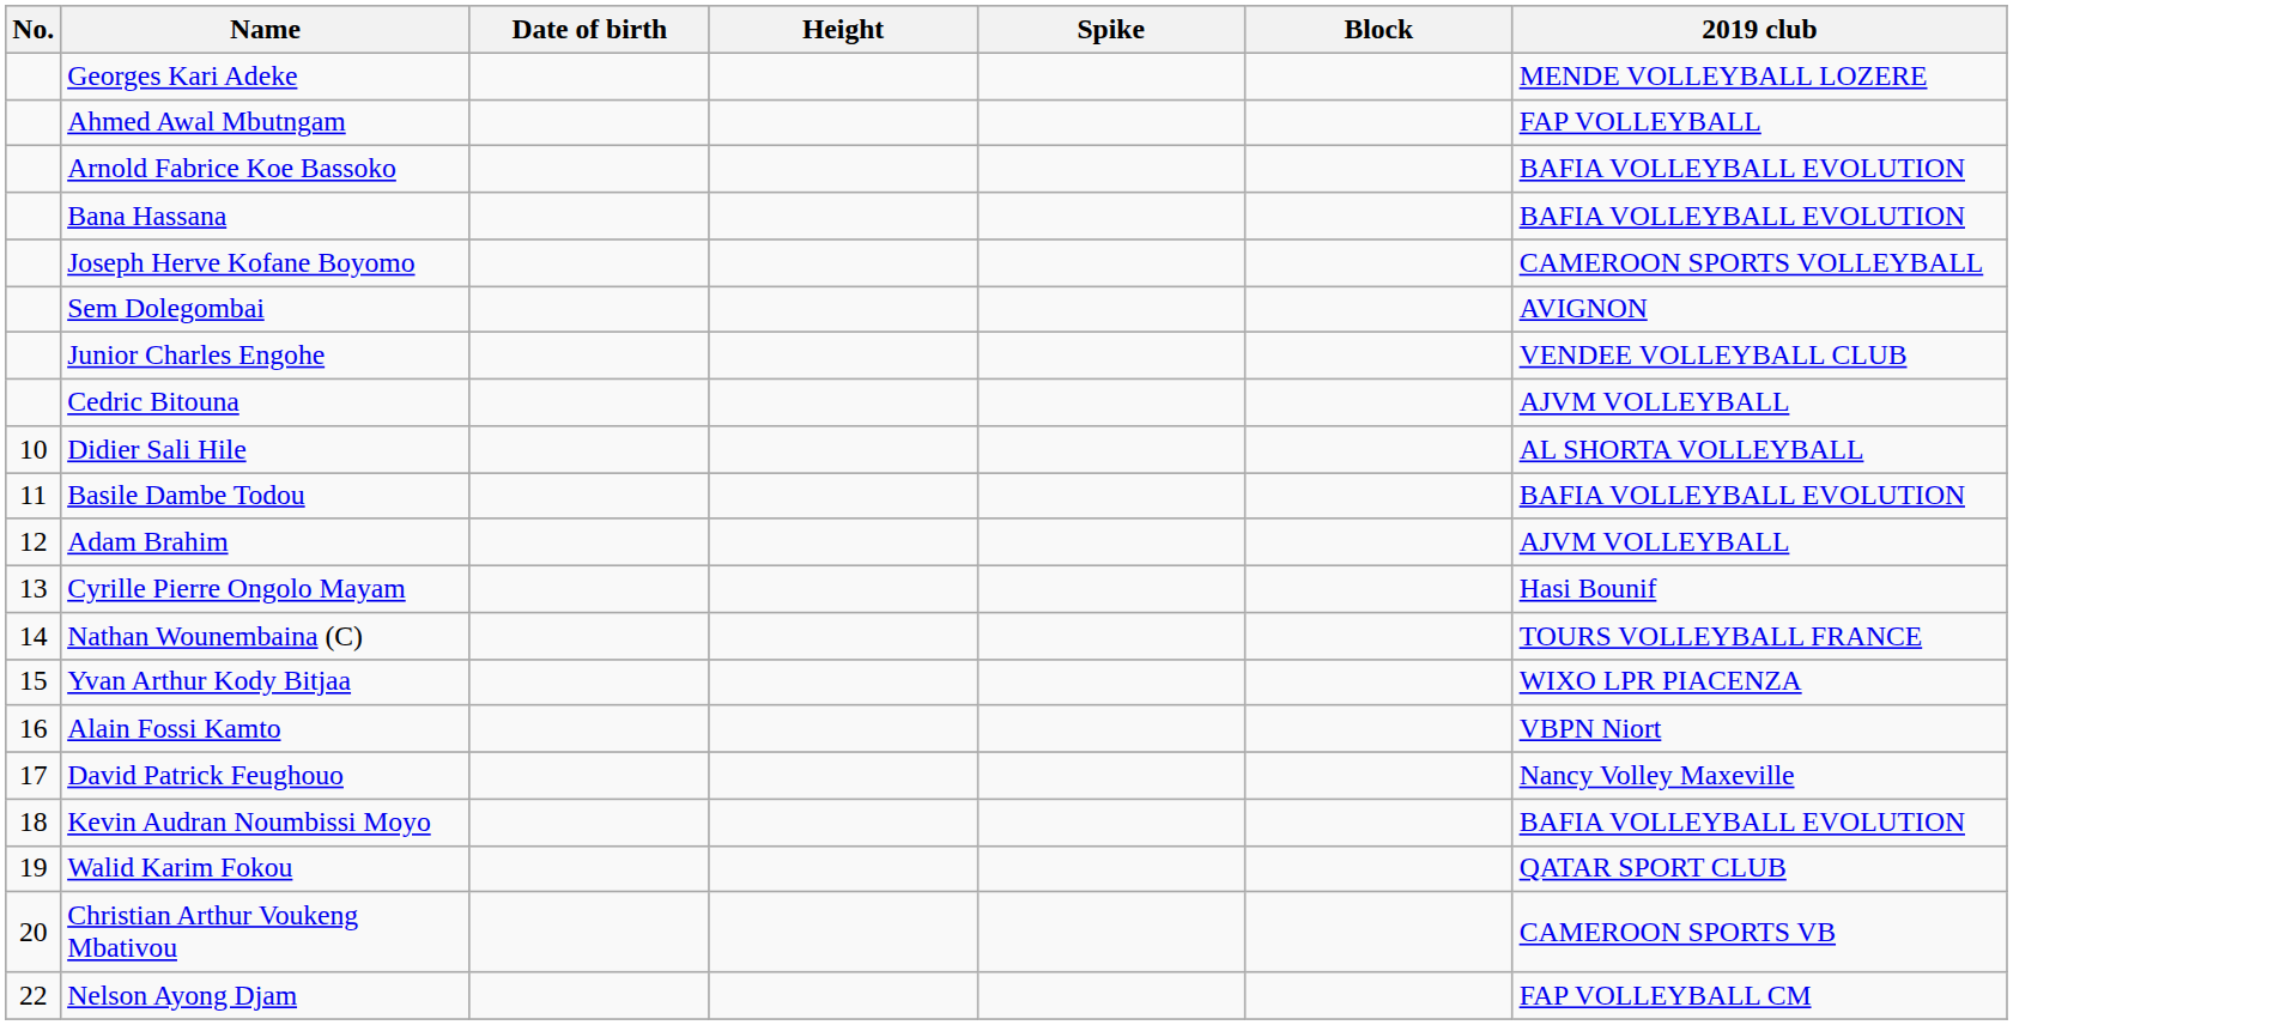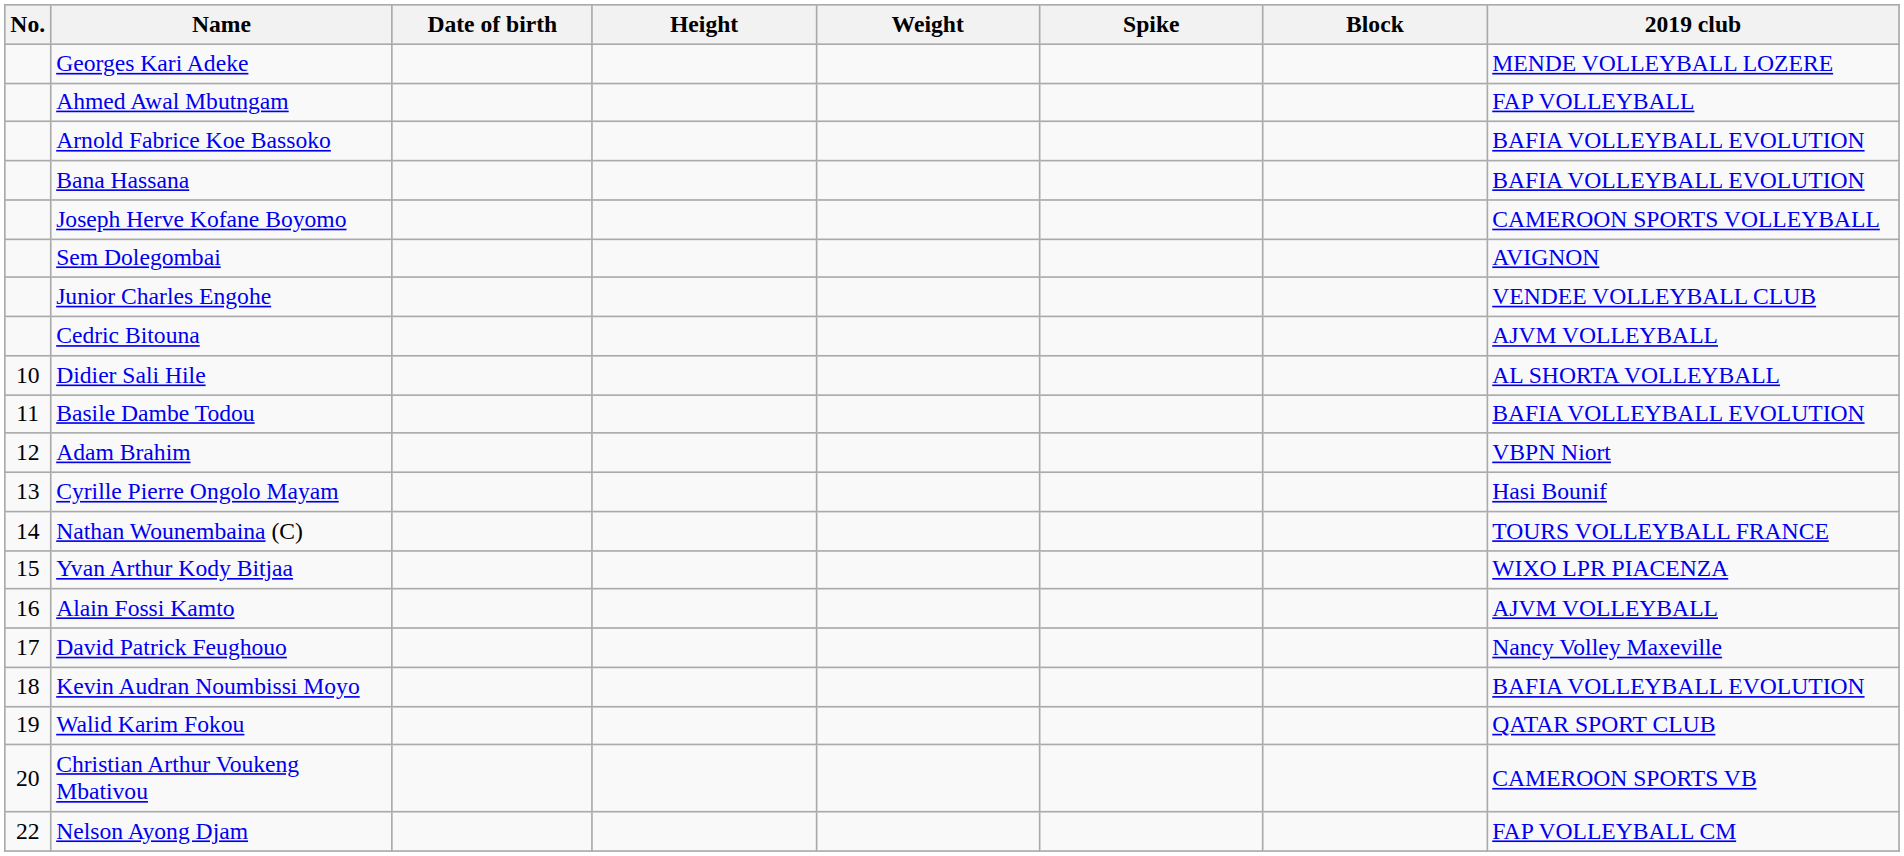 <table class="wikitable sortable" style="font-size:90%; text-align:center;">
 <tr>
 <th>No.</th>
 <th style="width:14em">Name</th>
 <th style="width:8em">Date of birth</th>
 <th style="width:9em">Height</th>
+<th style="width:9em">Weight</th>
 <th style="width:9em">Spike</th>
 <th style="width:9em">Block</th>
 <th style="width:17em">2019 club</th>
 </tr>
 <tr>
 <td></td>
 <td align=left><a href='#'>Georges Kari Adeke</a></td>
 <td align=right></td>
+<td></td>
 <td></td>
 <td></td>
 <td></td>
 <td align=left> <a href='#'>MENDE VOLLEYBALL LOZERE</a></td>
 </tr>
 <tr>
 <td></td>
 <td align=left><a href='#'>Ahmed Awal Mbutngam</a></td>
 <td align=right></td>
 <td></td>
 <td></td>
 <td></td>
+<td></td>
 <td align=left> <a href='#'>FAP VOLLEYBALL</a></td>
 </tr>
 <tr>
 <td></td>
 <td align=left><a href='#'>Arnold Fabrice Koe Bassoko</a></td>
 <td align=right></td>
+<td></td>
 <td></td>
 <td></td>
 <td></td>
 <td align=left> <a href='#'>BAFIA VOLLEYBALL EVOLUTION</a></td>
 </tr>
 <tr>
 <td></td>
 <td align=left><a href='#'>Bana Hassana</a></td>
 <td align=right></td>
 <td></td>
 <td></td>
 <td></td>
+<td></td>
 <td align=left> <a href='#'>BAFIA VOLLEYBALL EVOLUTION</a></td>
 </tr>
 <tr>
 <td></td>
 <td align=left><a href='#'>Joseph Herve Kofane Boyomo</a></td>
 <td align=right></td>
+<td></td>
 <td></td>
 <td></td>
 <td></td>
 <td align=left> <a href='#'>CAMEROON SPORTS VOLLEYBALL</a></td>
 </tr>
 <tr>
 <td></td>
 <td align=left><a href='#'>Sem Dolegombai</a></td>
 <td align=right></td>
 <td></td>
 <td></td>
 <td></td>
+<td></td>
 <td align=left> <a href='#'>AVIGNON</a></td>
 </tr>
 <tr>
 <td></td>
 <td align=left><a href='#'>Junior Charles Engohe</a></td>
 <td align=right></td>
+<td></td>
 <td></td>
 <td></td>
 <td></td>
 <td align=left> <a href='#'>VENDEE VOLLEYBALL CLUB</a></td>
 </tr>
 <tr>
 <td></td>
 <td align=left><a href='#'>Cedric Bitouna</a></td>
 <td align=right></td>
 <td></td>
 <td></td>
 <td></td>
+<td></td>
 <td align=left> <a href='#'>AJVM VOLLEYBALL</a></td>
 </tr>
 <tr>
 <td>10</td>
 <td align=left><a href='#'>Didier Sali Hile</a></td>
 <td align=right></td>
+<td></td>
 <td></td>
 <td></td>
 <td></td>
 <td align=left> <a href='#'>AL SHORTA VOLLEYBALL</a></td>
 </tr>
 <tr>
 <td>11</td>
 <td align=left><a href='#'>Basile Dambe Todou</a></td>
 <td align=right></td>
 <td></td>
 <td></td>
 <td></td>
+<td></td>
 <td align=left> <a href='#'>BAFIA VOLLEYBALL EVOLUTION</a></td>
 </tr>
 <tr>
 <td>12</td>
 <td align=left><a href='#'>Adam Brahim</a></td>
 <td align=right></td>
 <td></td>
 <td></td>
 <td></td>
-<td align=left> <a href='#'>AJVM VOLLEYBALL</a></td>
+<td></td>
+<td align=left> <a href='#'>VBPN Niort</a></td>
 </tr>
 <tr>
 <td>13</td>
 <td align=left><a href='#'>Cyrille Pierre Ongolo Mayam</a></td>
 <td align=right></td>
+<td></td>
 <td></td>
 <td></td>
 <td></td>
 <td align=left> <a href='#'>Hasi Bounif</a></td>
 </tr>
 <tr>
 <td>14</td>
 <td align=left><a href='#'>Nathan Wounembaina</a> (C)</td>
 <td align="right"></td>
 <td></td>
 <td></td>
 <td></td>
+<td></td>
 <td align=left> <a href='#'>TOURS VOLLEYBALL FRANCE</a></td>
 </tr>
 <tr>
 <td>15</td>
 <td align=left><a href='#'>Yvan Arthur Kody Bitjaa</a></td>
 <td align=right></td>
+<td></td>
 <td></td>
 <td></td>
 <td></td>
 <td align=left> <a href='#'>WIXO LPR PIACENZA</a></td>
 </tr>
 <tr>
 <td>16</td>
 <td align=left><a href='#'>Alain Fossi Kamto</a></td>
 <td align=right></td>
 <td></td>
 <td></td>
 <td></td>
-<td align=left> <a href='#'>VBPN Niort</a></td>
+<td></td>
+<td align=left> <a href='#'>AJVM VOLLEYBALL</a></td>
 </tr>
 <tr>
 <td>17</td>
 <td align=left><a href='#'>David Patrick Feughouo</a></td>
 <td align=right></td>
+<td></td>
 <td></td>
 <td></td>
 <td></td>
 <td align=left> <a href='#'>Nancy Volley Maxeville</a></td>
 </tr>
 <tr>
 <td>18</td>
 <td align=left><a href='#'>Kevin Audran Noumbissi Moyo</a></td>
 <td align=right></td>
 <td></td>
 <td></td>
 <td></td>
+<td></td>
 <td align=left> <a href='#'>BAFIA VOLLEYBALL EVOLUTION</a></td>
 </tr>
 <tr>
 <td>19</td>
 <td align=left><a href='#'>Walid Karim Fokou</a></td>
 <td align=right></td>
+<td></td>
 <td></td>
 <td></td>
 <td></td>
 <td align=left> <a href='#'>QATAR SPORT CLUB</a></td>
 </tr>
 <tr>
 <td>20</td>
 <td align=left><a href='#'>Christian Arthur Voukeng Mbativou</a></td>
 <td align=right></td>
 <td></td>
 <td></td>
 <td></td>
+<td></td>
 <td align=left> <a href='#'>CAMEROON SPORTS VB</a></td>
 </tr>
 <tr>
 <td>22</td>
 <td align=left><a href='#'>Nelson Ayong Djam</a></td>
 <td align=right></td>
 <td></td>
 <td></td>
 <td></td>
+<td></td>
 <td align=left> <a href='#'>FAP VOLLEYBALL CM</a></td>
 </tr>
 </table>
